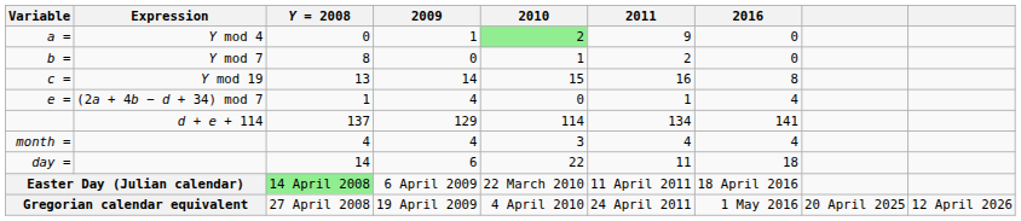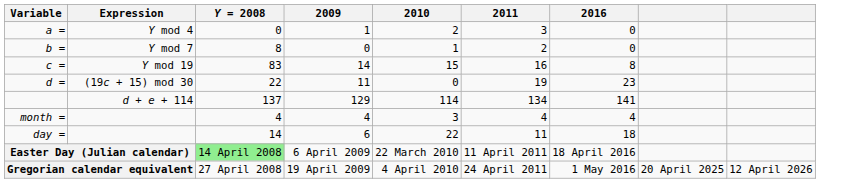 <table class="wikitable" style="text-align: right">
 <tr>
 <th>Variable</th>
 <th>Expression</th>
 <th><em>Y</em> = 2008</th>
 <th>2009</th>
 <th>2010</th>
 <th>2011</th>
 <th>2016</th>
 <th></th>
 <th></th>
 </tr>
 <tr>
 <td><em>a</em> =</td>
 <td><em>Y</em> mod 4</td>
 <td>0</td>
 <td>1</td>
-<td style="background: lightgreen;">2</td>
-<td>9</td>
+<td>2</td>
+<td>3</td>
 <td>0</td>
 <td></td>
 <td></td>
 </tr>
 <tr>
 <td><em>b</em> =</td>
 <td><em>Y</em> mod 7</td>
 <td>8</td>
 <td>0</td>
 <td>1</td>
 <td>2</td>
 <td>0</td>
 <td></td>
 <td></td>
 </tr>
 <tr>
 <td><em>c</em> =</td>
 <td><em>Y</em> mod 19</td>
-<td>13</td>
+<td>83</td>
 <td>14</td>
 <td>15</td>
 <td>16</td>
 <td>8</td>
 <td></td>
 <td></td>
 </tr>
 <tr>
-<td><em>e</em> =</td>
-<td>(2<em>a</em> + 4<em>b</em> − <em>d</em> + 34) mod 7</td>
-<td>1</td>
-<td>4</td>
+<td><em>d</em> =</td>
+<td>(19<em>c</em> + 15) mod 30</td>
+<td>22</td>
+<td>11</td>
 <td>0</td>
-<td>1</td>
-<td>4</td>
+<td>19</td>
+<td>23</td>
 <td></td>
 <td></td>
 </tr>
 <tr>
 <td></td>
 <td><em>d</em> + <em>e</em> + 114</td>
 <td>137</td>
 <td>129</td>
 <td>114</td>
 <td>134</td>
 <td>141</td>
 <td></td>
 <td></td>
 </tr>
 <tr>
 <td><em>month</em> =</td>
 <td></td>
 <td>4</td>
 <td>4</td>
 <td>3</td>
 <td>4</td>
 <td>4</td>
 <td></td>
 <td></td>
 </tr>
 <tr>
 <td><em>day</em> =</td>
 <td></td>
 <td>14</td>
 <td>6</td>
 <td>22</td>
 <td>11</td>
 <td>18</td>
 <td></td>
 <td></td>
 </tr>
 <tr>
 <th colspan=2>Easter Day (Julian calendar)</th>
 <td style="background: lightgreen;">14 April 2008</td>
 <td>6 April 2009</td>
 <td>22 March 2010</td>
 <td>11 April 2011</td>
 <td>18 April 2016</td>
 <td>  </td>
 <td>  </td>
 </tr>
 <tr>
 <th colspan=2>Gregorian calendar equivalent</th>
 <td>27 April 2008</td>
 <td>19 April 2009</td>
 <td>4 April 2010</td>
 <td>24 April 2011</td>
 <td>1 May 2016</td>
 <td>20 April 2025</td>
 <td>12 April 2026</td>
 </tr>
 </table>
